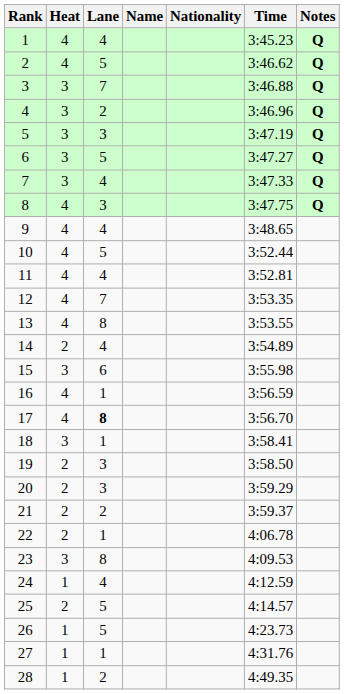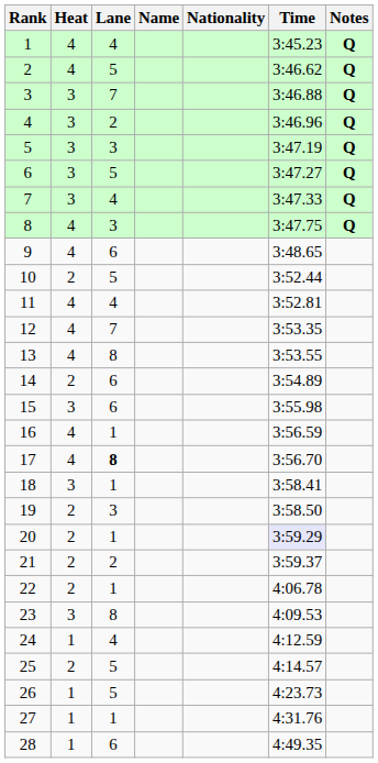 <table class="wikitable sortable" style="text-align:center">
 <tr>
 <th>Rank</th>
 <th>Heat</th>
 <th>Lane</th>
 <th>Name</th>
 <th>Nationality</th>
 <th>Time</th>
 <th>Notes</th>
 </tr>
 <tr bgcolor=ccffcc>
 <td>1</td>
 <td>4</td>
 <td>4</td>
 <td align=left></td>
 <td align=left></td>
 <td>3:45.23</td>
 <td><strong>Q</strong></td>
 </tr>
 <tr bgcolor=ccffcc>
 <td>2</td>
 <td>4</td>
 <td>5</td>
 <td align=left></td>
 <td align=left></td>
 <td>3:46.62</td>
 <td><strong>Q</strong></td>
 </tr>
 <tr bgcolor=ccffcc>
 <td>3</td>
 <td>3</td>
 <td>7</td>
 <td align=left></td>
 <td align=left></td>
 <td>3:46.88</td>
 <td><strong>Q</strong></td>
 </tr>
 <tr bgcolor=ccffcc>
 <td>4</td>
 <td>3</td>
 <td>2</td>
 <td align=left></td>
 <td align=left></td>
 <td>3:46.96</td>
 <td><strong>Q</strong></td>
 </tr>
 <tr bgcolor=ccffcc>
 <td>5</td>
 <td>3</td>
 <td>3</td>
 <td align=left></td>
 <td align=left></td>
 <td>3:47.19</td>
 <td><strong>Q</strong></td>
 </tr>
 <tr bgcolor=ccffcc>
 <td>6</td>
 <td>3</td>
 <td>5</td>
 <td align=left></td>
 <td align=left></td>
 <td>3:47.27</td>
 <td><strong>Q</strong></td>
 </tr>
 <tr bgcolor=ccffcc>
 <td>7</td>
 <td>3</td>
 <td>4</td>
 <td align=left></td>
 <td align=left></td>
 <td>3:47.33</td>
 <td><strong>Q</strong></td>
 </tr>
 <tr bgcolor=ccffcc>
 <td>8</td>
 <td>4</td>
 <td>3</td>
 <td align=left></td>
 <td align=left></td>
 <td>3:47.75</td>
 <td><strong>Q</strong></td>
 </tr>
 <tr>
 <td>9</td>
 <td>4</td>
-<td>4</td>
+<td>6</td>
 <td align=left></td>
 <td align=left></td>
 <td>3:48.65</td>
 <td></td>
 </tr>
 <tr>
 <td>10</td>
-<td>4</td>
+<td>2</td>
 <td>5</td>
 <td align=left></td>
 <td align=left></td>
 <td>3:52.44</td>
 <td></td>
 </tr>
 <tr>
 <td>11</td>
 <td>4</td>
 <td>4</td>
 <td align=left></td>
 <td align=left></td>
 <td>3:52.81</td>
 <td></td>
 </tr>
 <tr>
 <td>12</td>
 <td>4</td>
 <td>7</td>
 <td align=left></td>
 <td align=left></td>
 <td>3:53.35</td>
 <td></td>
 </tr>
 <tr>
 <td>13</td>
 <td>4</td>
 <td>8</td>
 <td align=left></td>
 <td align=left></td>
 <td>3:53.55</td>
 <td></td>
 </tr>
 <tr>
 <td>14</td>
 <td>2</td>
-<td>4</td>
+<td>6</td>
 <td align=left></td>
 <td align=left></td>
 <td>3:54.89</td>
 <td></td>
 </tr>
 <tr>
 <td>15</td>
 <td>3</td>
 <td>6</td>
 <td align=left></td>
 <td align=left></td>
 <td>3:55.98</td>
 <td></td>
 </tr>
 <tr>
 <td>16</td>
 <td>4</td>
 <td>1</td>
 <td align=left></td>
 <td align=left></td>
 <td>3:56.59</td>
 <td></td>
 </tr>
 <tr>
 <td>17</td>
 <td>4</td>
 <td><strong>8</strong></td>
 <td align=left></td>
 <td align=left></td>
 <td>3:56.70</td>
 <td></td>
 </tr>
 <tr>
 <td>18</td>
 <td>3</td>
 <td>1</td>
 <td align=left></td>
 <td align=left></td>
 <td>3:58.41</td>
 <td></td>
 </tr>
 <tr>
 <td>19</td>
 <td>2</td>
 <td>3</td>
 <td align=left></td>
 <td align=left></td>
 <td>3:58.50</td>
 <td></td>
 </tr>
 <tr>
 <td>20</td>
 <td>2</td>
-<td>3</td>
+<td>1</td>
 <td align=left></td>
 <td align=left></td>
-<td>3:59.29</td>
+<td style="background: lavender;">3:59.29</td>
 <td></td>
 </tr>
 <tr>
 <td>21</td>
 <td>2</td>
 <td>2</td>
 <td align=left></td>
 <td align=left></td>
 <td>3:59.37</td>
 <td></td>
 </tr>
 <tr>
 <td>22</td>
 <td>2</td>
 <td>1</td>
 <td align=left></td>
 <td align=left></td>
 <td>4:06.78</td>
 <td></td>
 </tr>
 <tr>
 <td>23</td>
 <td>3</td>
 <td>8</td>
 <td align=left></td>
 <td align=left></td>
 <td>4:09.53</td>
 <td></td>
 </tr>
 <tr>
 <td>24</td>
 <td>1</td>
 <td>4</td>
 <td align=left></td>
 <td align=left></td>
 <td>4:12.59</td>
 <td></td>
 </tr>
 <tr>
 <td>25</td>
 <td>2</td>
 <td>5</td>
 <td align=left></td>
 <td align=left></td>
 <td>4:14.57</td>
 <td></td>
 </tr>
 <tr>
 <td>26</td>
 <td>1</td>
 <td>5</td>
 <td align=left></td>
 <td align=left></td>
 <td>4:23.73</td>
 <td></td>
 </tr>
 <tr>
 <td>27</td>
 <td>1</td>
 <td>1</td>
 <td align=left></td>
 <td align=left></td>
 <td>4:31.76</td>
 <td></td>
 </tr>
 <tr>
 <td>28</td>
 <td>1</td>
-<td>2</td>
+<td>6</td>
 <td align=left></td>
 <td align=left></td>
 <td>4:49.35</td>
 <td></td>
 </tr>
 </table>
